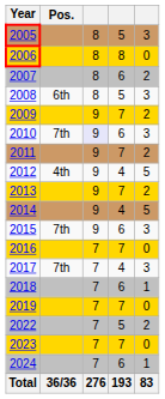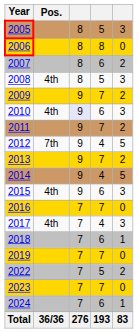 <table class="wikitable" style="text-align: center;">
 <tr>
 <th>Year</th>
 <th width="50">Pos.</th>
 <th width=25></th>
 <th width=25></th>
 <th width=25></th>
 </tr>
 <tr bgcolor=#cc9966>
 <td style="border: 3px solid red"> <a href='#'>2005</a></td>
 <td></td>
 <td>8</td>
 <td>5</td>
 <td>3</td>
 </tr>
 <tr bgcolor=gold>
 <td style="border: 3px solid red"> <a href='#'>2006</a></td>
 <td></td>
 <td>8</td>
 <td>8</td>
 <td>0</td>
 </tr>
 <tr bgcolor=silver>
 <td> <a href='#'>2007</a></td>
 <td></td>
 <td>8</td>
 <td>6</td>
 <td>2</td>
 </tr>
 <tr>
 <td> <a href='#'>2008</a></td>
-<td>6th</td>
+<td>4th</td>
 <td>8</td>
 <td>5</td>
 <td>3</td>
 </tr>
 <tr bgcolor=gold>
 <td> <a href='#'>2009</a></td>
 <td></td>
 <td>9</td>
 <td>7</td>
 <td>2</td>
 </tr>
 <tr>
 <td> <a href='#'>2010</a></td>
-<td>7th</td>
+<td>4th</td>
 <td style="background: lavender;">9</td>
 <td>6</td>
 <td>3</td>
 </tr>
 <tr bgcolor=#cc9966>
 <td> <a href='#'>2011</a></td>
 <td></td>
 <td>9</td>
 <td>7</td>
 <td>2</td>
 </tr>
 <tr>
 <td> <a href='#'>2012</a></td>
-<td>4th</td>
+<td>7th</td>
 <td>9</td>
 <td>4</td>
 <td>5</td>
 </tr>
 <tr bgcolor=gold>
 <td> <a href='#'>2013</a></td>
 <td></td>
 <td>9</td>
 <td>7</td>
 <td>2</td>
 </tr>
 <tr bgcolor=#cc9966>
 <td> <a href='#'>2014</a></td>
 <td></td>
 <td>9</td>
 <td>4</td>
 <td>5</td>
 </tr>
 <tr>
 <td> <a href='#'>2015</a></td>
-<td>7th</td>
+<td>4th</td>
 <td>9</td>
 <td>6</td>
 <td>3</td>
 </tr>
 <tr bgcolor=gold>
 <td> <a href='#'>2016</a></td>
 <td></td>
 <td>7</td>
 <td>7</td>
 <td>0</td>
 </tr>
 <tr>
 <td> <a href='#'>2017</a></td>
-<td>7th</td>
+<td>4th</td>
 <td>7</td>
 <td>4</td>
 <td>3</td>
 </tr>
 <tr bgcolor=silver>
 <td> <a href='#'>2018</a></td>
 <td></td>
 <td>7</td>
 <td>6</td>
 <td>1</td>
 </tr>
 <tr bgcolor=gold>
 <td> <a href='#'>2019</a></td>
 <td></td>
 <td>7</td>
 <td>7</td>
 <td>0</td>
 </tr>
 <tr bgcolor=silver>
 <td> <a href='#'>2022</a></td>
 <td></td>
 <td>7</td>
 <td>5</td>
 <td>2</td>
 </tr>
 <tr bgcolor=gold>
 <td> <a href='#'>2023</a></td>
 <td></td>
 <td>7</td>
 <td>7</td>
 <td>0</td>
 </tr>
 <tr bgcolor=silver>
 <td> <a href='#'>2024</a></td>
 <td></td>
 <td>7</td>
 <td>6</td>
 <td>1</td>
 </tr>
 <tr>
 <th>Total</th>
 <th>36/36</th>
 <th>276</th>
 <th>193</th>
 <th>83</th>
 </tr>
 </table>
